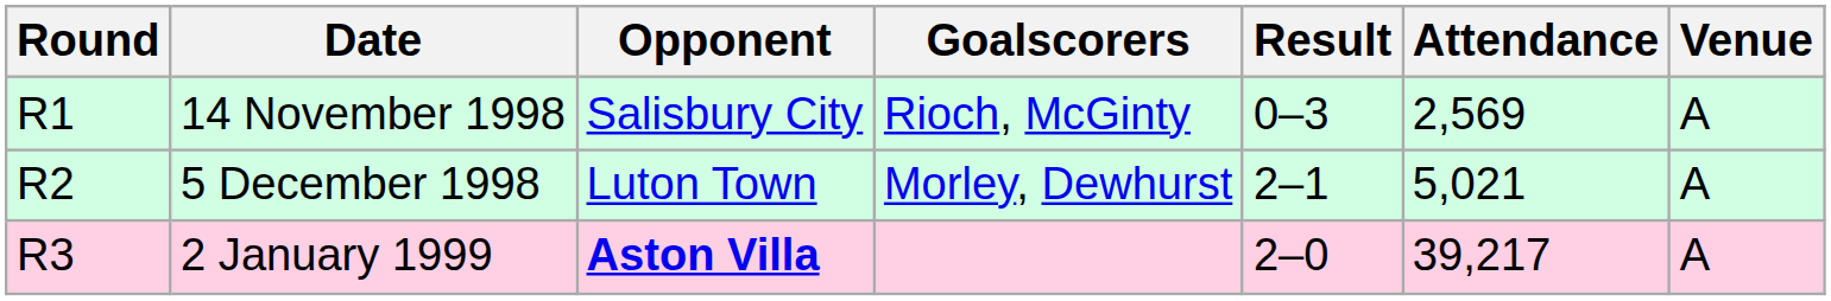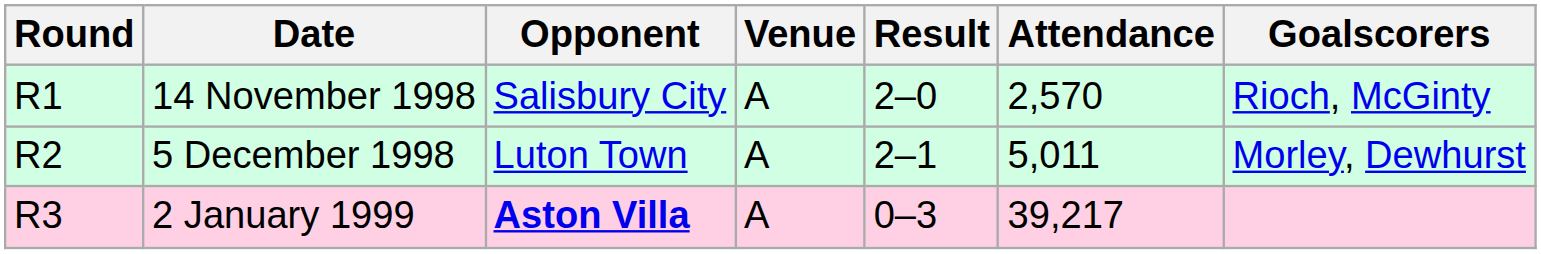 <table class="wikitable">
 <tr>
 <th>Round</th>
 <th>Date</th>
 <th>Opponent</th>
-<th>Goalscorers</th>
+<th>Venue</th>
 <th>Result</th>
 <th>Attendance</th>
-<th>Venue</th>
+<th>Goalscorers</th>
 </tr>
 <tr style="background-color: #d0ffe3;">
 <td>R1</td>
 <td>14 November 1998</td>
 <td><a href='#'>Salisbury City</a></td>
+<td>A</td>
+<td>2–0</td>
+<td>2,570</td>
 <td><a href='#'>Rioch</a>, <a href='#'>McGinty</a></td>
-<td>0–3</td>
-<td>2,569</td>
-<td>A</td>
 </tr>
 <tr style="background-color: #d0ffe3;">
 <td>R2</td>
 <td>5 December 1998</td>
 <td><a href='#'>Luton Town</a></td>
+<td>A</td>
+<td>2–1</td>
+<td>5,011</td>
 <td><a href='#'>Morley</a>, <a href='#'>Dewhurst</a></td>
-<td>2–1</td>
-<td>5,021</td>
-<td>A</td>
 </tr>
 <tr style="background-color: #ffd0e3;">
 <td>R3</td>
 <td>2 January 1999</td>
 <td><strong><a href='#'>Aston Villa</a></strong></td>
+<td>A</td>
+<td>0–3</td>
+<td>39,217</td>
 <td></td>
-<td>2–0</td>
-<td>39,217</td>
-<td>A</td>
 </tr>
 </table>
